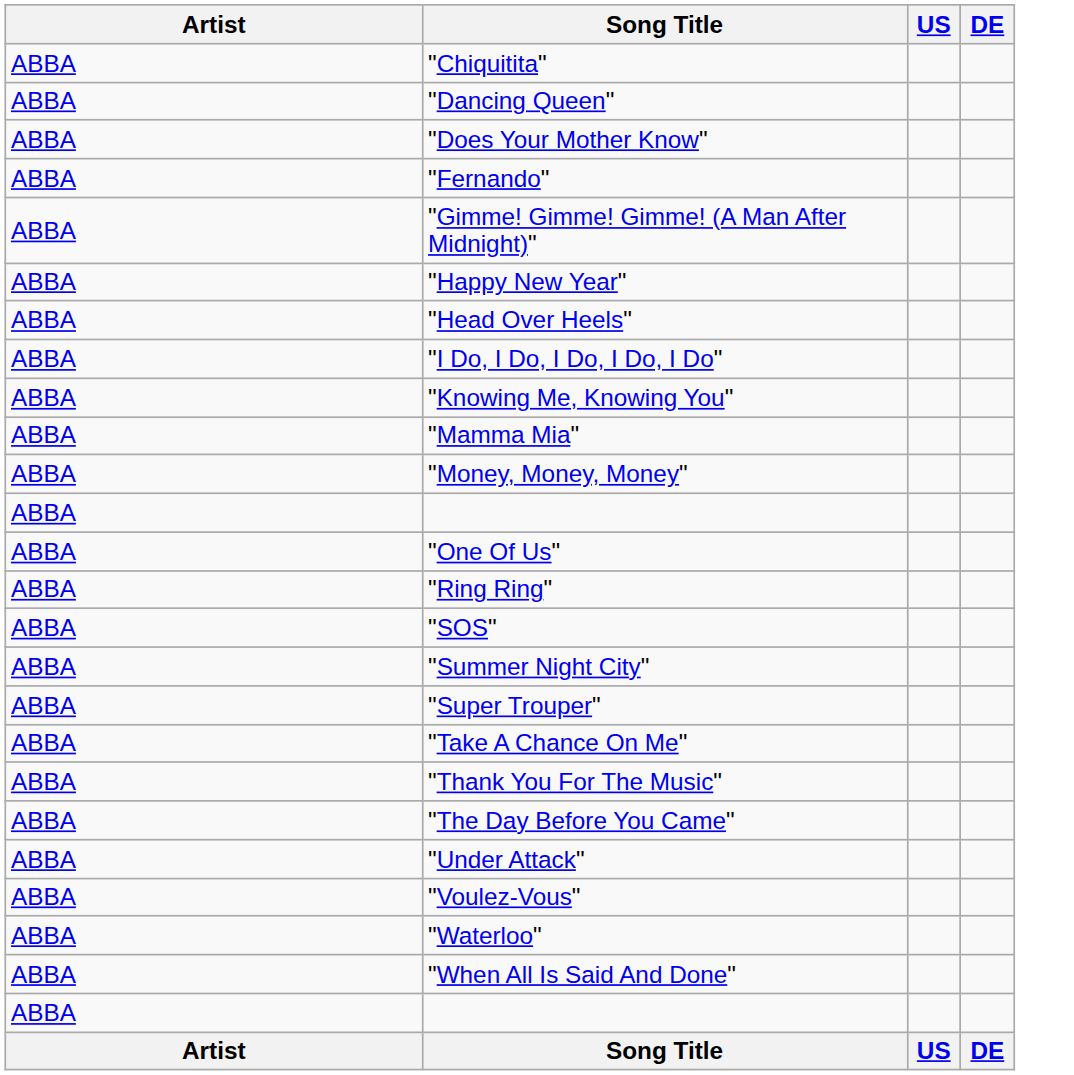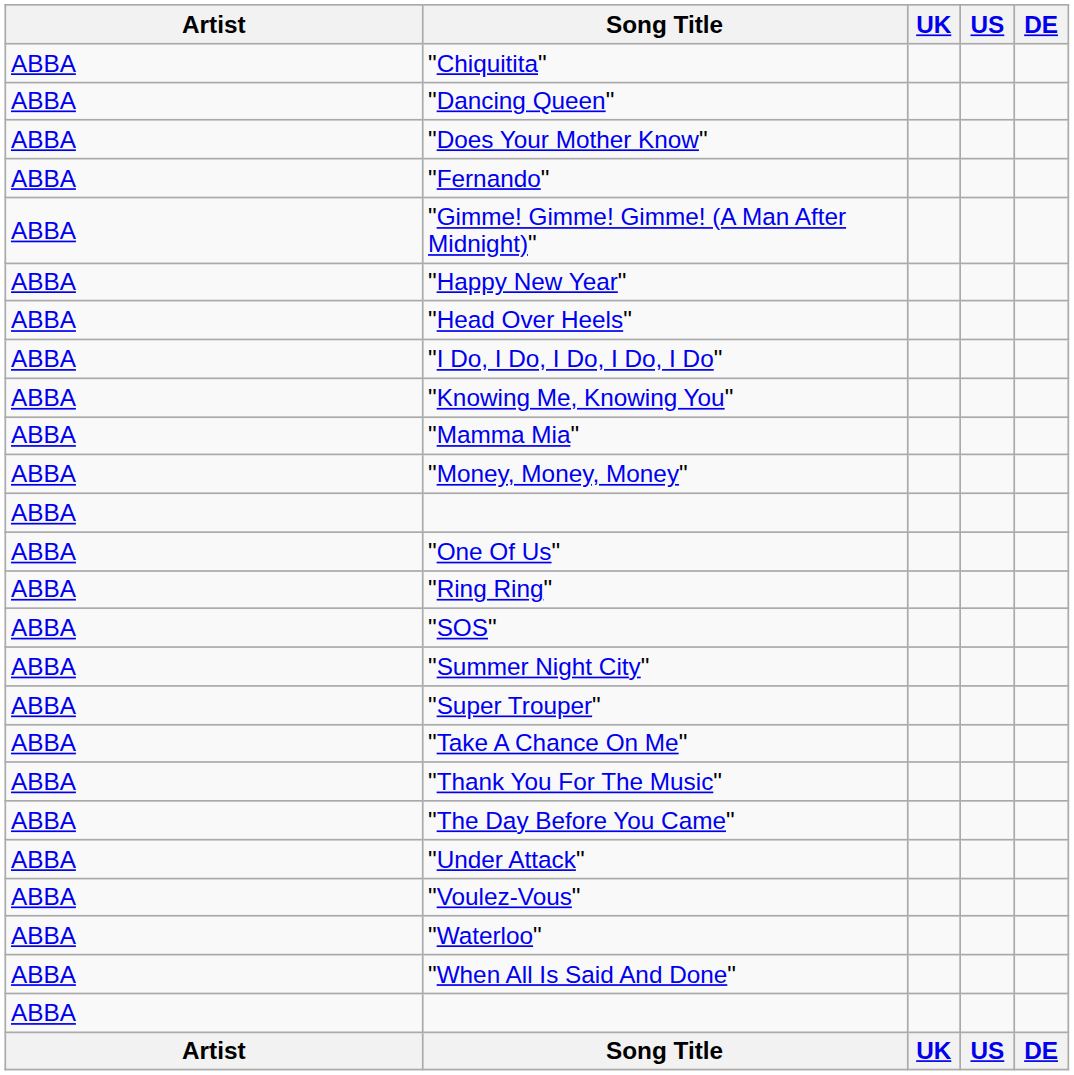 <table class="wikitable sortable" style="font-size:90%; text-align:left; margin: 5px;">
 <tr>
 <th width=240px>Artist</th>
 <th width=280px>Song Title</th>
+<th width=25px><a href='#'>UK</a></th>
 <th width=25px><a href='#'>US</a></th>
 <th width=25px><a href='#'>DE</a></th>
 </tr>
 <tr>
 <td><a href='#'>ABBA</a></td>
 <td>"<a href='#'>Chiquitita</a>"</td>
 <td></td>
 <td></td>
+<td></td>
 </tr>
 <tr>
 <td><a href='#'>ABBA</a></td>
 <td>"<a href='#'>Dancing Queen</a>"</td>
+<td></td>
 <td></td>
 <td></td>
 </tr>
 <tr>
 <td><a href='#'>ABBA</a></td>
 <td>"<a href='#'>Does Your Mother Know</a>"</td>
 <td></td>
 <td></td>
+<td></td>
 </tr>
 <tr>
 <td><a href='#'>ABBA</a></td>
 <td>"<a href='#'>Fernando</a>"</td>
+<td></td>
 <td></td>
 <td></td>
 </tr>
 <tr>
 <td><a href='#'>ABBA</a></td>
 <td>"<a href='#'>Gimme! Gimme! Gimme! (A Man After Midnight)</a>"</td>
 <td></td>
 <td></td>
+<td></td>
 </tr>
 <tr>
 <td><a href='#'>ABBA</a></td>
 <td>"<a href='#'>Happy New Year</a>"</td>
+<td></td>
 <td></td>
 <td></td>
 </tr>
 <tr>
 <td><a href='#'>ABBA</a></td>
 <td>"<a href='#'>Head Over Heels</a>"</td>
 <td></td>
 <td></td>
+<td></td>
 </tr>
 <tr>
 <td><a href='#'>ABBA</a></td>
 <td>"<a href='#'>I Do, I Do, I Do, I Do, I Do</a>"</td>
+<td></td>
 <td></td>
 <td></td>
 </tr>
 <tr>
 <td><a href='#'>ABBA</a></td>
 <td>"<a href='#'>Knowing Me, Knowing You</a>"</td>
 <td></td>
 <td></td>
+<td></td>
 </tr>
 <tr>
 <td><a href='#'>ABBA</a></td>
 <td>"<a href='#'>Mamma Mia</a>"</td>
+<td></td>
 <td></td>
 <td></td>
 </tr>
 <tr>
 <td><a href='#'>ABBA</a></td>
 <td>"<a href='#'>Money, Money, Money</a>"</td>
 <td></td>
 <td></td>
+<td></td>
 </tr>
 <tr>
 <td><a href='#'>ABBA</a></td>
+<td></td>
 <td></td>
 <td></td>
 <td></td>
 </tr>
 <tr>
 <td><a href='#'>ABBA</a></td>
 <td>"<a href='#'>One Of Us</a>"</td>
 <td></td>
 <td></td>
+<td></td>
 </tr>
 <tr>
 <td><a href='#'>ABBA</a></td>
 <td>"<a href='#'>Ring Ring</a>"</td>
+<td></td>
 <td></td>
 <td></td>
 </tr>
 <tr>
 <td><a href='#'>ABBA</a></td>
 <td>"<a href='#'>SOS</a>"</td>
 <td></td>
 <td></td>
+<td></td>
 </tr>
 <tr>
 <td><a href='#'>ABBA</a></td>
 <td>"<a href='#'>Summer Night City</a>"</td>
+<td></td>
 <td></td>
 <td></td>
 </tr>
 <tr>
 <td><a href='#'>ABBA</a></td>
 <td>"<a href='#'>Super Trouper</a>"</td>
 <td></td>
 <td></td>
+<td></td>
 </tr>
 <tr>
 <td><a href='#'>ABBA</a></td>
 <td>"<a href='#'>Take A Chance On Me</a>"</td>
+<td></td>
 <td></td>
 <td></td>
 </tr>
 <tr>
 <td><a href='#'>ABBA</a></td>
 <td>"<a href='#'>Thank You For The Music</a>"</td>
 <td></td>
 <td></td>
+<td></td>
 </tr>
 <tr>
 <td><a href='#'>ABBA</a></td>
 <td>"<a href='#'>The Day Before You Came</a>"</td>
+<td></td>
 <td></td>
 <td></td>
 </tr>
 <tr>
 <td><a href='#'>ABBA</a></td>
 <td>"<a href='#'>Under Attack</a>"</td>
 <td></td>
 <td></td>
+<td></td>
 </tr>
 <tr>
 <td><a href='#'>ABBA</a></td>
 <td>"<a href='#'>Voulez-Vous</a>"</td>
+<td></td>
 <td></td>
 <td></td>
 </tr>
 <tr>
 <td><a href='#'>ABBA</a></td>
 <td>"<a href='#'>Waterloo</a>"</td>
 <td></td>
 <td></td>
+<td></td>
 </tr>
 <tr>
 <td><a href='#'>ABBA</a></td>
 <td>"<a href='#'>When All Is Said And Done</a>"</td>
+<td></td>
 <td></td>
 <td></td>
 </tr>
 <tr>
 <td><a href='#'>ABBA</a></td>
 <td></td>
 <td></td>
 <td></td>
+<td></td>
 </tr>
 <tr class="sortbottom">
 <th width=240px>Artist</th>
 <th width=280px>Song Title</th>
+<th><a href='#'>UK</a></th>
 <th><a href='#'>US</a></th>
 <th><a href='#'>DE</a></th>
 </tr>
 </table>
